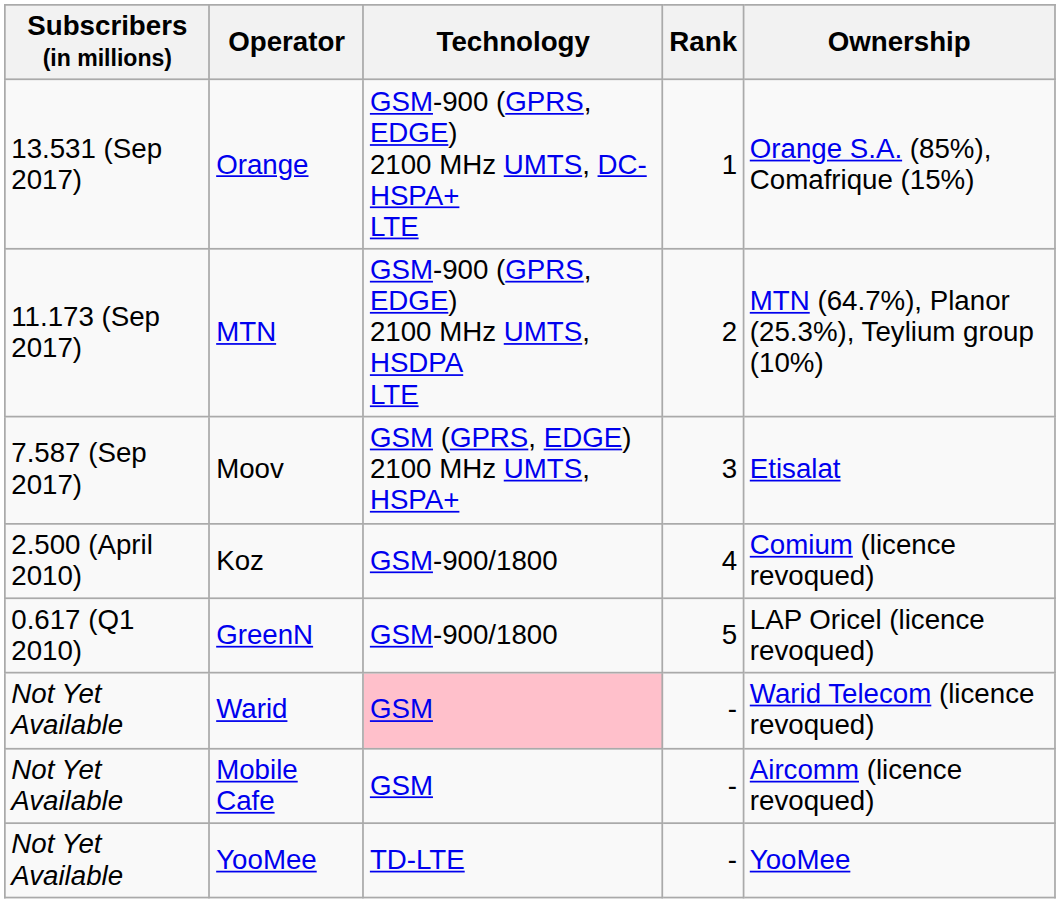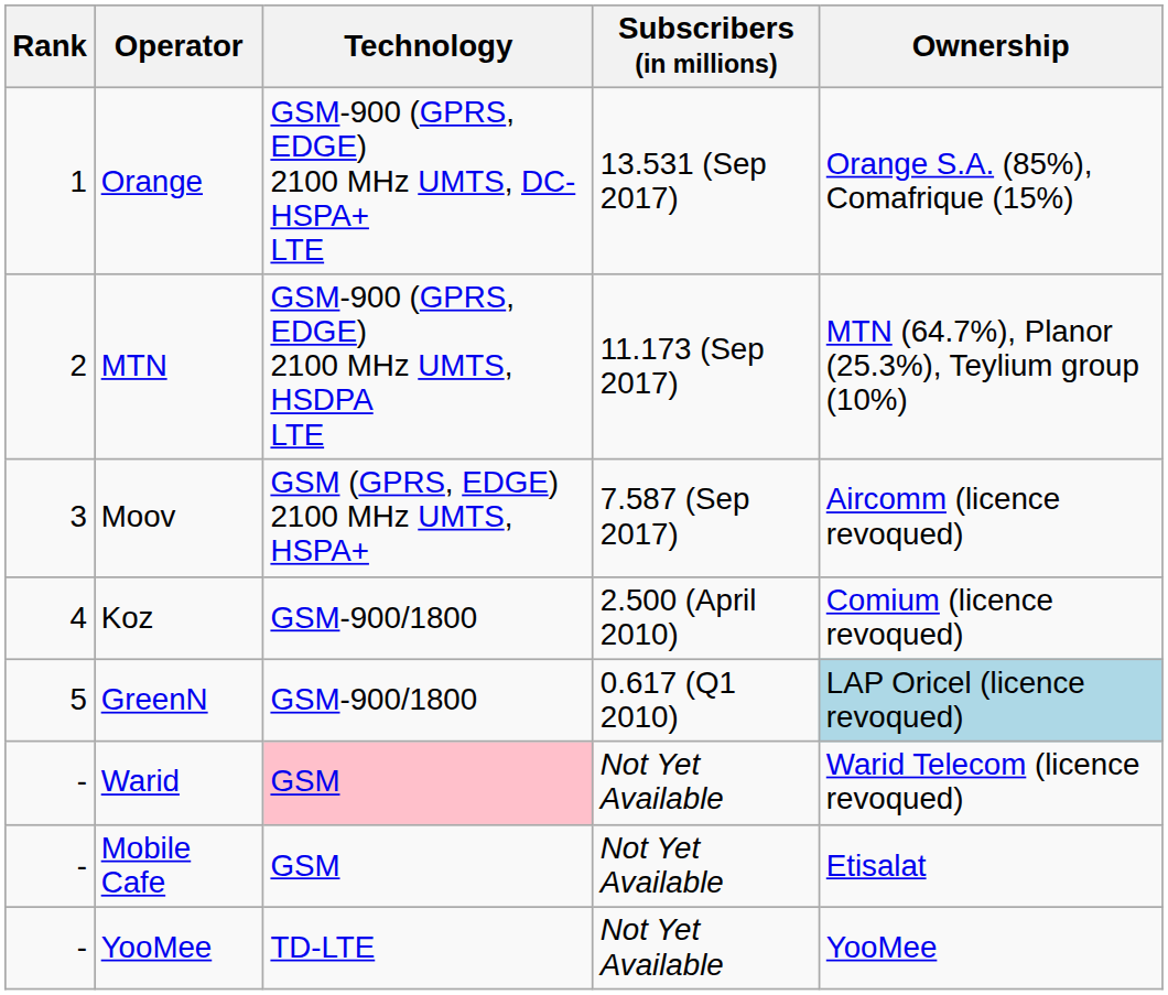 <table class="wikitable">
 <tr>
-<th style="width:20%;">Subscribers<br><small>(in millions)</small></th>
+<th style="width:3%;">Rank</th>
 <th style="width:15%;">Operator</th>
 <th style="width:30%;">Technology</th>
-<th style="width:3%;">Rank</th>
+<th style="width:20%;">Subscribers<br><small>(in millions)</small></th>
 <th style="width:32%;">Ownership</th>
 </tr>
 <tr>
-<td>13.531 (Sep 2017)</td>
+<td style="text-align:right;">1</td>
 <td><a href='#'>Orange</a></td>
 <td><a href='#'>GSM</a>-900 (<a href='#'>GPRS</a>, <a href='#'>EDGE</a>)<br>2100 MHz <a href='#'>UMTS</a>, <a href='#'>DC-HSPA+</a><br><a href='#'>LTE</a></td>
-<td style="text-align:right;">1</td>
+<td>13.531 (Sep 2017)</td>
 <td><a href='#'>Orange S.A.</a> (85%), Comafrique (15%)</td>
 </tr>
 <tr>
-<td>11.173 (Sep 2017)</td>
+<td style="text-align:right;">2</td>
 <td><a href='#'>MTN</a></td>
 <td><a href='#'>GSM</a>-900 (<a href='#'>GPRS</a>, <a href='#'>EDGE</a>)<br>2100 MHz <a href='#'>UMTS</a>, <a href='#'>HSDPA</a><br><a href='#'>LTE</a></td>
-<td style="text-align:right;">2</td>
+<td>11.173 (Sep 2017)</td>
 <td><a href='#'>MTN</a> (64.7%), Planor (25.3%), Teylium group (10%)</td>
 </tr>
 <tr>
-<td>7.587 (Sep 2017)</td>
+<td align=right>3</td>
 <td>Moov</td>
 <td><a href='#'>GSM</a> (<a href='#'>GPRS</a>, <a href='#'>EDGE</a>)<br>2100 MHz <a href='#'>UMTS</a>, <a href='#'>HSPA+</a></td>
-<td align=right>3</td>
+<td>7.587 (Sep 2017)</td>
+<td><a href='#'>Aircomm</a> (licence revoqued)</td>
+</tr>
+<tr>
+<td align=right>4</td>
+<td>Koz</td>
+<td><a href='#'>GSM</a>-900/1800</td>
+<td>2.500 (April 2010)</td>
+<td><a href='#'>Comium</a> (licence revoqued)</td>
+</tr>
+<tr>
+<td align=right>5</td>
+<td><a href='#'>GreenN</a></td>
+<td><a href='#'>GSM</a>-900/1800</td>
+<td>0.617 (Q1 2010)</td>
+<td style="background: lightblue;">LAP Oricel (licence revoqued)</td>
+</tr>
+<tr>
+<td align=right>-</td>
+<td><a href='#'>Warid</a></td>
+<td style="background: pink;"><a href='#'>GSM</a></td>
+<td><em>Not Yet Available</em></td>
+<td><a href='#'>Warid Telecom</a> (licence revoqued)</td>
+</tr>
+<tr>
+<td align=right>-</td>
+<td><a href='#'>Mobile Cafe</a></td>
+<td><a href='#'>GSM</a></td>
+<td><em>Not Yet Available</em></td>
 <td><a href='#'>Etisalat</a></td>
 </tr>
 <tr>
-<td>2.500 (April 2010)</td>
-<td>Koz</td>
-<td><a href='#'>GSM</a>-900/1800</td>
-<td align=right>4</td>
-<td><a href='#'>Comium</a> (licence revoqued)</td>
-</tr>
-<tr>
-<td>0.617 (Q1 2010)</td>
-<td><a href='#'>GreenN</a></td>
-<td><a href='#'>GSM</a>-900/1800</td>
-<td align=right>5</td>
-<td>LAP Oricel (licence revoqued)</td>
-</tr>
-<tr>
-<td><em>Not Yet Available</em></td>
-<td><a href='#'>Warid</a></td>
-<td style="background: pink;"><a href='#'>GSM</a></td>
 <td align=right>-</td>
-<td><a href='#'>Warid Telecom</a> (licence revoqued)</td>
-</tr>
-<tr>
-<td><em>Not Yet Available</em></td>
-<td><a href='#'>Mobile Cafe</a></td>
-<td><a href='#'>GSM</a></td>
-<td align=right>-</td>
-<td><a href='#'>Aircomm</a> (licence revoqued)</td>
-</tr>
-<tr>
-<td><em>Not Yet Available</em></td>
 <td><a href='#'>YooMee</a></td>
 <td><a href='#'>TD-LTE</a></td>
-<td align=right>-</td>
+<td><em>Not Yet Available</em></td>
 <td><a href='#'>YooMee</a></td>
 </tr>
 </table>
